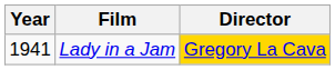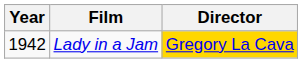 <table class="wikitable">
 <tr>
 <th>Year</th>
 <th>Film</th>
 <th>Director</th>
 </tr>
 <tr>
-<td>1941</td>
+<td>1942</td>
 <td><em><a href='#'>Lady in a Jam</a></em></td>
 <td style="background: gold;"><a href='#'>Gregory La Cava</a></td>
 </tr>
 </table>
